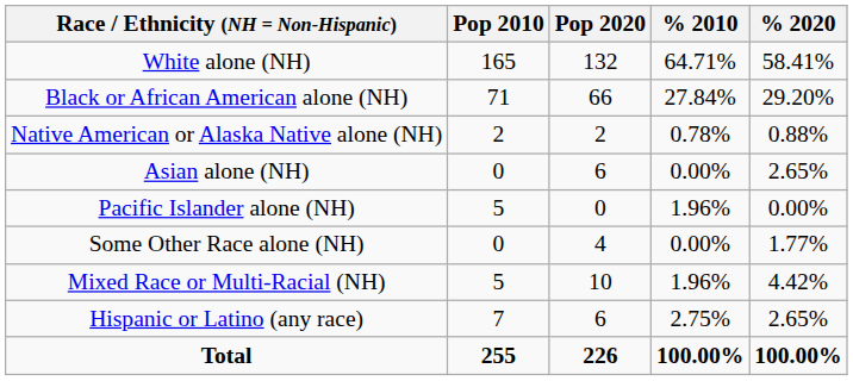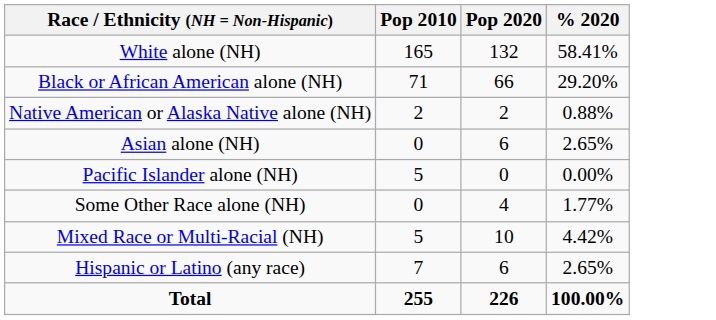 <table class="wikitable" style="text-align:center;">
 <tr>
 <th>Race / Ethnicity <small>(<em>NH = Non-Hispanic</em>)</small></th>
 <th>Pop 2010</th>
 <th>Pop 2020</th>
-<th>% 2010</th>
 <th>% 2020</th>
 </tr>
 <tr>
 <td><a href='#'>White</a> alone (NH)</td>
 <td>165</td>
 <td>132</td>
-<td>64.71%</td>
 <td>58.41%</td>
 </tr>
 <tr>
 <td><a href='#'>Black or African American</a> alone (NH)</td>
 <td>71</td>
 <td>66</td>
-<td>27.84%</td>
 <td>29.20%</td>
 </tr>
 <tr>
 <td><a href='#'>Native American</a> or <a href='#'>Alaska Native</a> alone (NH)</td>
 <td>2</td>
 <td>2</td>
-<td>0.78%</td>
 <td>0.88%</td>
 </tr>
 <tr>
 <td><a href='#'>Asian</a> alone (NH)</td>
 <td>0</td>
 <td>6</td>
-<td>0.00%</td>
 <td>2.65%</td>
 </tr>
 <tr>
 <td><a href='#'>Pacific Islander</a> alone (NH)</td>
 <td>5</td>
 <td>0</td>
-<td>1.96%</td>
 <td>0.00%</td>
 </tr>
 <tr>
 <td>Some Other Race alone (NH)</td>
 <td>0</td>
 <td>4</td>
-<td>0.00%</td>
 <td>1.77%</td>
 </tr>
 <tr>
 <td><a href='#'>Mixed Race or Multi-Racial</a> (NH)</td>
 <td>5</td>
 <td>10</td>
-<td>1.96%</td>
 <td>4.42%</td>
 </tr>
 <tr>
 <td><a href='#'>Hispanic or Latino</a> (any race)</td>
 <td>7</td>
 <td>6</td>
-<td>2.75%</td>
 <td>2.65%</td>
 </tr>
 <tr>
 <td><strong>Total</strong></td>
 <td><strong>255</strong></td>
 <td><strong>226</strong></td>
 <td><strong>100.00%</strong></td>
-<td><strong>100.00%</strong></td>
 </tr>
 </table>
